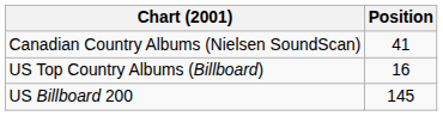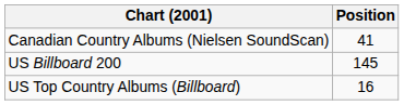 <table class="wikitable sortable">
 <tr>
 <th>Chart (2001)</th>
 <th>Position</th>
 </tr>
 <tr>
 <td>Canadian Country Albums (Nielsen SoundScan)</td>
 <td align="center">41</td>
 </tr>
 <tr>
+<td>US <em>Billboard</em> 200</td>
+<td align="center">145</td>
+</tr>
+<tr>
 <td>US Top Country Albums (<em>Billboard</em>)</td>
 <td align="center">16</td>
 </tr>
-<tr>
-<td>US <em>Billboard</em> 200</td>
-<td align="center">145</td>
-</tr>
 </table>
